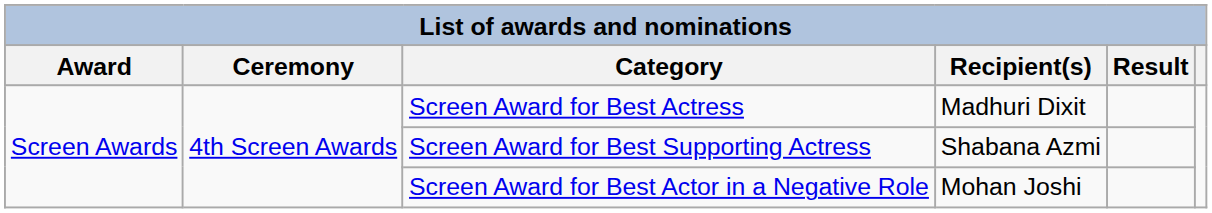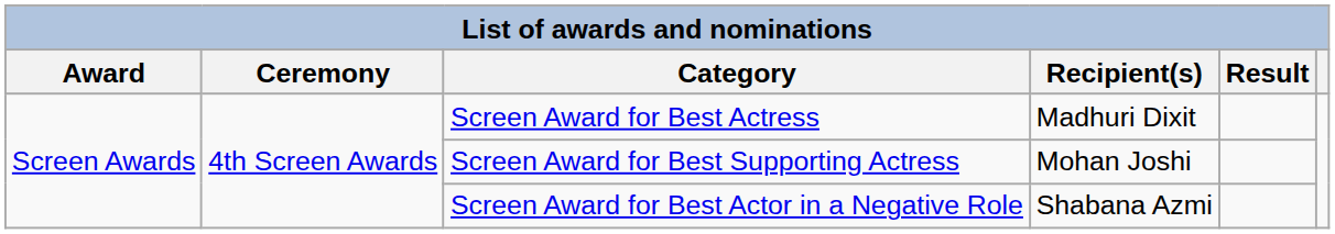 <table class="wikitable sortable" style="font-size:small">
 <tr style="background:#ccc; text-align:center;">
 <th colspan="6" style="background: LightSteelBlue;">List of awards and nominations</th>
 </tr>
 <tr style="background:#ccc; text-align:center;">
 <th>Award</th>
 <th>Ceremony</th>
 <th>Category</th>
 <th>Recipient(s)</th>
 <th>Result</th>
 <th class="unsortable"></th>
 </tr>
 <tr>
 <td rowspan="3"><a href='#'>Screen Awards</a></td>
 <td rowspan="3"><a href='#'>4th Screen Awards</a></td>
 <td><a href='#'>Screen Award for Best Actress</a></td>
 <td>Madhuri Dixit</td>
 <td></td>
 <td rowspan="3"></td>
 </tr>
 <tr>
 <td><a href='#'>Screen Award for Best Supporting Actress</a></td>
-<td>Shabana Azmi</td>
+<td>Mohan Joshi</td>
 <td></td>
 </tr>
 <tr>
 <td><a href='#'>Screen Award for Best Actor in a Negative Role</a></td>
-<td>Mohan Joshi</td>
+<td>Shabana Azmi</td>
 <td></td>
 </tr>
 </table>
